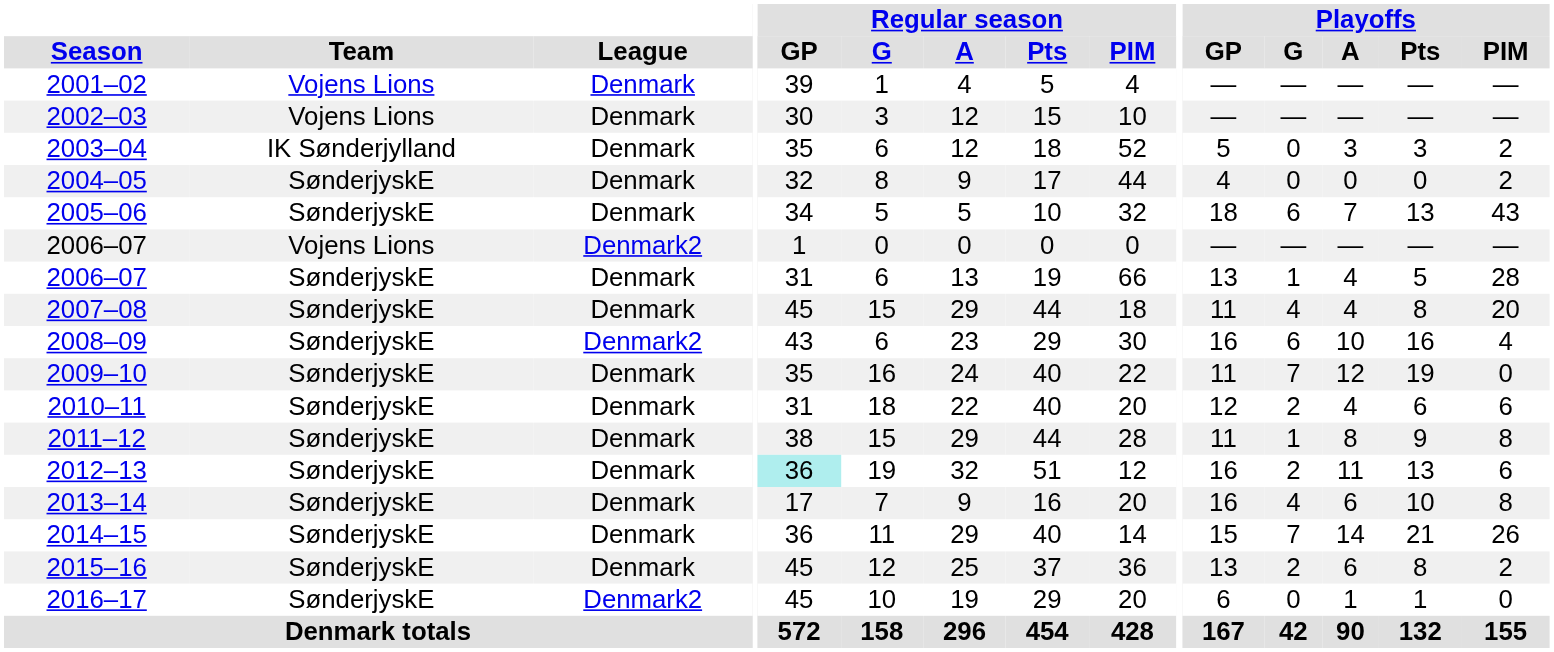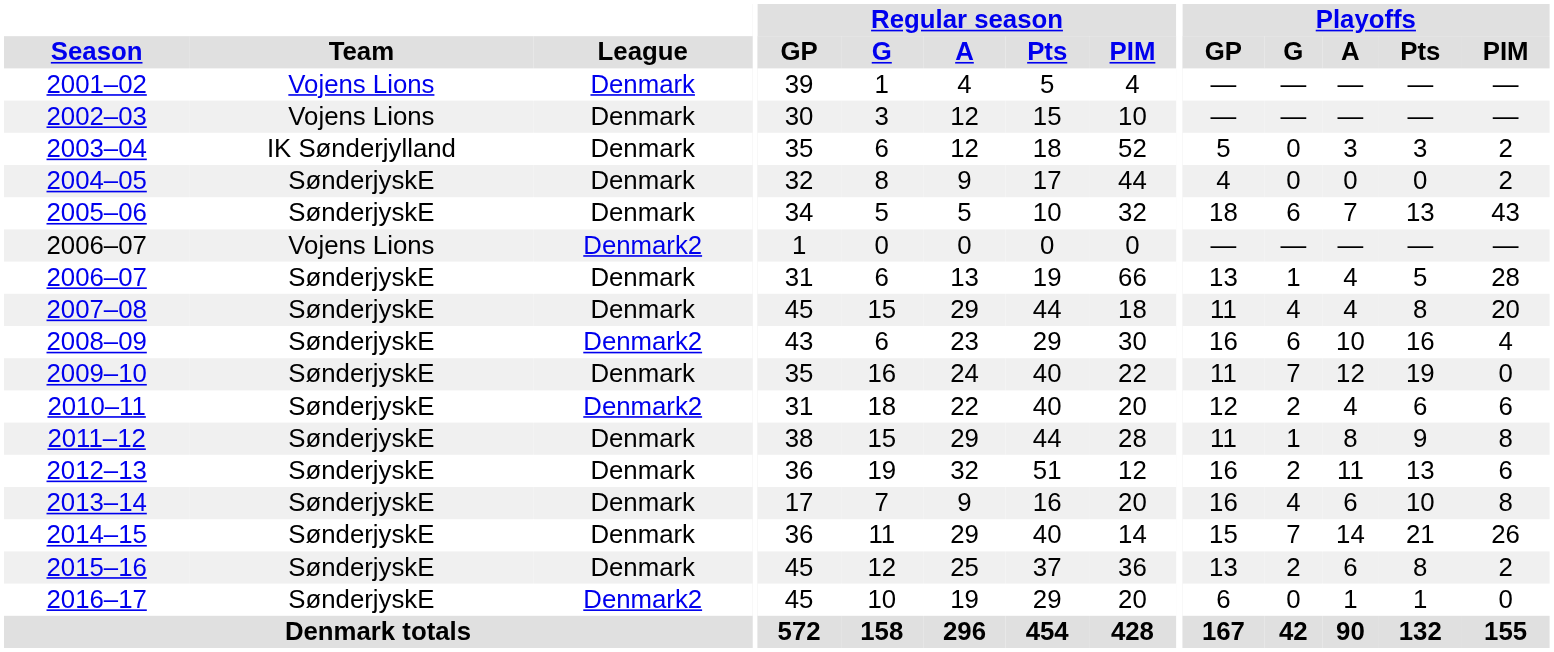 <table border="0" cellpadding="1" cellspacing="0" style="text-align:center; width:60em">
 <tr bgcolor="#e0e0e0">
 <th colspan="3" bgcolor="#ffffff"></th>
 <th rowspan="99" bgcolor="#ffffff"></th>
 <th colspan="5"><a href='#'>Regular season</a></th>
 <th rowspan="99" bgcolor="#ffffff"></th>
 <th colspan="5"><a href='#'>Playoffs</a></th>
 </tr>
 <tr bgcolor="#e0e0e0">
 <th><a href='#'>Season</a></th>
 <th>Team</th>
 <th>League</th>
 <th>GP</th>
 <th><a href='#'>G</a></th>
 <th><a href='#'>A</a></th>
 <th><a href='#'>Pts</a></th>
 <th><a href='#'>PIM</a></th>
 <th>GP</th>
 <th>G</th>
 <th>A</th>
 <th>Pts</th>
 <th>PIM</th>
 </tr>
 <tr>
 <td><a href='#'>2001–02</a></td>
 <td><a href='#'>Vojens Lions</a></td>
 <td><a href='#'>Denmark</a></td>
 <td>39</td>
 <td>1</td>
 <td>4</td>
 <td>5</td>
 <td>4</td>
 <td>—</td>
 <td>—</td>
 <td>—</td>
 <td>—</td>
 <td>—</td>
 </tr>
 <tr bgcolor="#f0f0f0">
 <td><a href='#'>2002–03</a></td>
 <td>Vojens Lions</td>
 <td>Denmark</td>
 <td>30</td>
 <td>3</td>
 <td>12</td>
 <td>15</td>
 <td>10</td>
 <td>—</td>
 <td>—</td>
 <td>—</td>
 <td>—</td>
 <td>—</td>
 </tr>
 <tr>
 <td><a href='#'>2003–04</a></td>
 <td>IK Sønderjylland</td>
 <td>Denmark</td>
 <td>35</td>
 <td>6</td>
 <td>12</td>
 <td>18</td>
 <td>52</td>
 <td>5</td>
 <td>0</td>
 <td>3</td>
 <td>3</td>
 <td>2</td>
 </tr>
 <tr bgcolor="#f0f0f0">
 <td><a href='#'>2004–05</a></td>
 <td>SønderjyskE</td>
 <td>Denmark</td>
 <td>32</td>
 <td>8</td>
 <td>9</td>
 <td>17</td>
 <td>44</td>
 <td>4</td>
 <td>0</td>
 <td>0</td>
 <td>0</td>
 <td>2</td>
 </tr>
 <tr>
 <td><a href='#'>2005–06</a></td>
 <td>SønderjyskE</td>
 <td>Denmark</td>
 <td>34</td>
 <td>5</td>
 <td>5</td>
 <td>10</td>
 <td>32</td>
 <td>18</td>
 <td>6</td>
 <td>7</td>
 <td>13</td>
 <td>43</td>
 </tr>
 <tr bgcolor="#f0f0f0">
 <td>2006–07</td>
 <td>Vojens Lions</td>
 <td><a href='#'>Denmark2</a></td>
 <td>1</td>
 <td>0</td>
 <td>0</td>
 <td>0</td>
 <td>0</td>
 <td>—</td>
 <td>—</td>
 <td>—</td>
 <td>—</td>
 <td>—</td>
 </tr>
 <tr>
 <td><a href='#'>2006–07</a></td>
 <td>SønderjyskE</td>
 <td>Denmark</td>
 <td>31</td>
 <td>6</td>
 <td>13</td>
 <td>19</td>
 <td>66</td>
 <td>13</td>
 <td>1</td>
 <td>4</td>
 <td>5</td>
 <td>28</td>
 </tr>
 <tr bgcolor="#f0f0f0">
 <td><a href='#'>2007–08</a></td>
 <td>SønderjyskE</td>
 <td>Denmark</td>
 <td>45</td>
 <td>15</td>
 <td>29</td>
 <td>44</td>
 <td>18</td>
 <td>11</td>
 <td>4</td>
 <td>4</td>
 <td>8</td>
 <td>20</td>
 </tr>
 <tr>
 <td><a href='#'>2008–09</a></td>
 <td>SønderjyskE</td>
 <td><a href='#'>Denmark2</a></td>
 <td>43</td>
 <td>6</td>
 <td>23</td>
 <td>29</td>
 <td>30</td>
 <td>16</td>
 <td>6</td>
 <td>10</td>
 <td>16</td>
 <td>4</td>
 </tr>
 <tr bgcolor="#f0f0f0">
 <td><a href='#'>2009–10</a></td>
 <td>SønderjyskE</td>
 <td>Denmark</td>
 <td>35</td>
 <td>16</td>
 <td>24</td>
 <td>40</td>
 <td>22</td>
 <td>11</td>
 <td>7</td>
 <td>12</td>
 <td>19</td>
 <td>0</td>
 </tr>
 <tr>
 <td><a href='#'>2010–11</a></td>
 <td>SønderjyskE</td>
-<td>Denmark</td>
+<td><a href='#'>Denmark2</a></td>
 <td>31</td>
 <td>18</td>
 <td>22</td>
 <td>40</td>
 <td>20</td>
 <td>12</td>
 <td>2</td>
 <td>4</td>
 <td>6</td>
 <td>6</td>
 </tr>
 <tr bgcolor="#f0f0f0">
 <td><a href='#'>2011–12</a></td>
 <td>SønderjyskE</td>
 <td>Denmark</td>
 <td>38</td>
 <td>15</td>
 <td>29</td>
 <td>44</td>
 <td>28</td>
 <td>11</td>
 <td>1</td>
 <td>8</td>
 <td>9</td>
 <td>8</td>
 </tr>
 <tr>
 <td><a href='#'>2012–13</a></td>
 <td>SønderjyskE</td>
 <td>Denmark</td>
-<td style="background: paleturquoise;">36</td>
+<td>36</td>
 <td>19</td>
 <td>32</td>
 <td>51</td>
 <td>12</td>
 <td>16</td>
 <td>2</td>
 <td>11</td>
 <td>13</td>
 <td>6</td>
 </tr>
 <tr bgcolor="#f0f0f0">
 <td><a href='#'>2013–14</a></td>
 <td>SønderjyskE</td>
 <td>Denmark</td>
 <td>17</td>
 <td>7</td>
 <td>9</td>
 <td>16</td>
 <td>20</td>
 <td>16</td>
 <td>4</td>
 <td>6</td>
 <td>10</td>
 <td>8</td>
 </tr>
 <tr>
 <td><a href='#'>2014–15</a></td>
 <td>SønderjyskE</td>
 <td>Denmark</td>
 <td>36</td>
 <td>11</td>
 <td>29</td>
 <td>40</td>
 <td>14</td>
 <td>15</td>
 <td>7</td>
 <td>14</td>
 <td>21</td>
 <td>26</td>
 </tr>
 <tr bgcolor="#f0f0f0">
 <td><a href='#'>2015–16</a></td>
 <td>SønderjyskE</td>
 <td>Denmark</td>
 <td>45</td>
 <td>12</td>
 <td>25</td>
 <td>37</td>
 <td>36</td>
 <td>13</td>
 <td>2</td>
 <td>6</td>
 <td>8</td>
 <td>2</td>
 </tr>
 <tr>
 <td><a href='#'>2016–17</a></td>
 <td>SønderjyskE</td>
 <td><a href='#'>Denmark2</a></td>
 <td>45</td>
 <td>10</td>
 <td>19</td>
 <td>29</td>
 <td>20</td>
 <td>6</td>
 <td>0</td>
 <td>1</td>
 <td>1</td>
 <td>0</td>
 </tr>
 <tr>
 </tr>
 <tr ALIGN="center" bgcolor="#e0e0e0">
 <th colspan="3">Denmark totals</th>
 <th ALIGN="center">572</th>
 <th ALIGN="center">158</th>
 <th ALIGN="center">296</th>
 <th ALIGN="center">454</th>
 <th ALIGN="center">428</th>
 <th ALIGN="center">167</th>
 <th ALIGN="center">42</th>
 <th ALIGN="center">90</th>
 <th ALIGN="center">132</th>
 <th ALIGN="center">155</th>
 </tr>
 </table>
